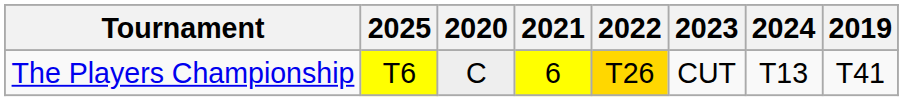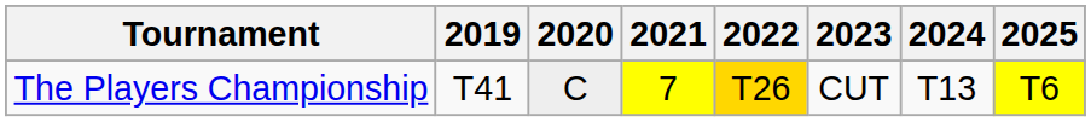 <table class="wikitable" style="font-size:95%;text-align:center;">
 <tr>
 <th>Tournament</th>
-<th>2025</th>
+<th>2019</th>
 <th>2020</th>
 <th>2021</th>
 <th>2022</th>
 <th>2023</th>
 <th>2024</th>
-<th>2019</th>
+<th>2025</th>
 </tr>
 <tr>
 <td align=left><a href='#'>The Players Championship</a></td>
-<td style="background:yellow;">T6</td>
+<td>T41</td>
 <td style="background:#eeeeee;">C</td>
-<td style="background:yellow;">6</td>
+<td style="background:yellow;">7</td>
 <td style="background: gold;">T26</td>
 <td>CUT</td>
 <td>T13</td>
-<td>T41</td>
+<td style="background:yellow;">T6</td>
 </tr>
 </table>
